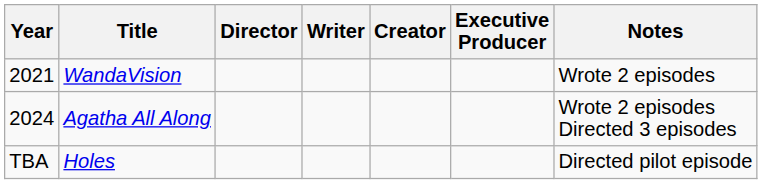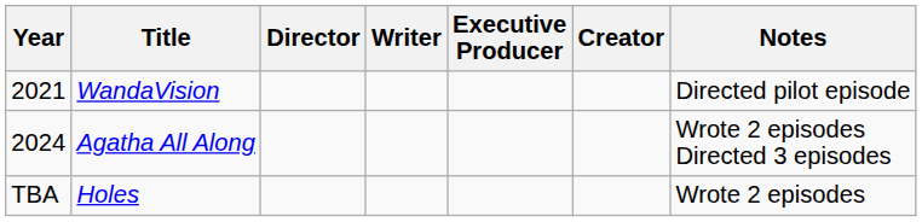 <table class="wikitable">
 <tr>
 <th>Year</th>
 <th>Title</th>
 <th>Director</th>
 <th>Writer</th>
+<th>Executive<br>Producer</th>
 <th>Creator</th>
-<th>Executive<br>Producer</th>
 <th>Notes</th>
 </tr>
 <tr>
 <td>2021</td>
 <td><em><a href='#'>WandaVision</a></em></td>
 <td></td>
 <td></td>
 <td></td>
 <td></td>
-<td>Wrote 2 episodes</td>
+<td>Directed pilot episode</td>
 </tr>
 <tr>
 <td>2024</td>
 <td><em><a href='#'>Agatha All Along</a></em></td>
 <td></td>
 <td></td>
 <td></td>
 <td></td>
 <td>Wrote 2 episodes<br>Directed 3 episodes</td>
 </tr>
 <tr>
 <td>TBA</td>
 <td><em><a href='#'>Holes</a></em></td>
 <td></td>
 <td></td>
 <td></td>
 <td></td>
-<td>Directed pilot episode</td>
+<td>Wrote 2 episodes</td>
 </tr>
 </table>
